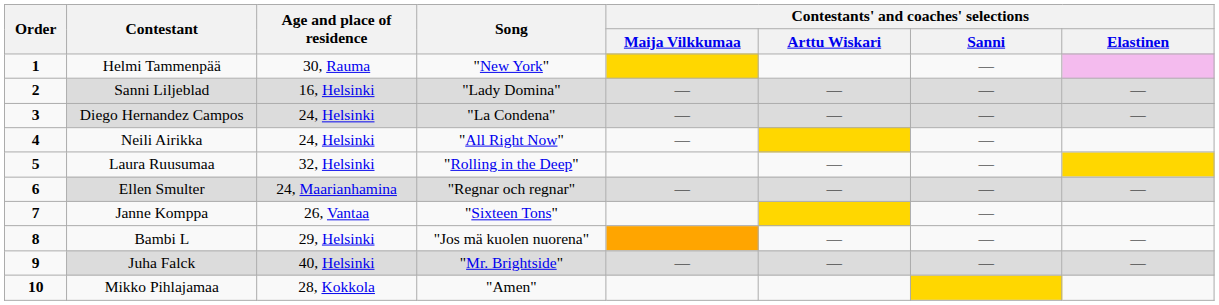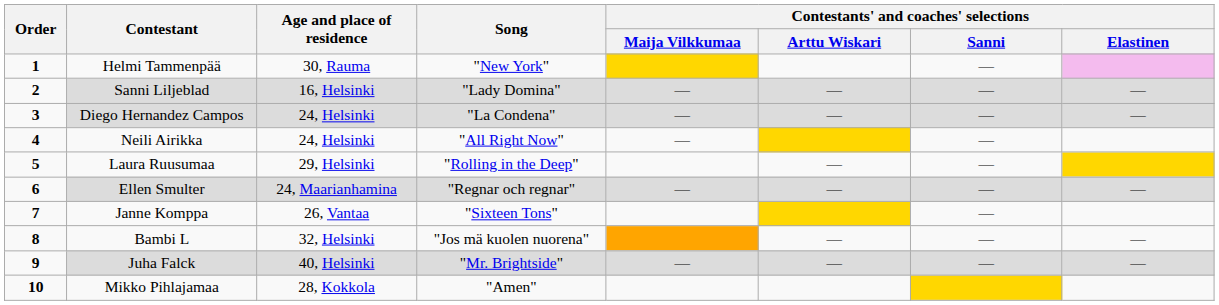 <table class="wikitable" style="text-align:center;">
 <tr>
 <th rowspan="2" scope="col" style="width:02%;">Order</th>
 <th rowspan="2" scope="col" style="width:10%;">Contestant</th>
 <th rowspan="2" scope="col" style="width:08%;">Age and place of residence</th>
 <th rowspan="2" scope="col" style="width:10%;">Song</th>
 <th colspan="4" scope="col" style="width:20%;">Contestants' and coaches' selections</th>
 </tr>
 <tr>
 <th style="width:08%;"><a href='#'>Maija Vilkkumaa</a></th>
 <th style="width:08%;"><a href='#'>Arttu Wiskari</a></th>
 <th style="width:08%;"><a href='#'>Sanni</a></th>
 <th style="width:08%;"><a href='#'>Elastinen</a></th>
 </tr>
 <tr>
 <td><strong>1</strong></td>
 <td>Helmi Tammenpää</td>
 <td>30, <a href='#'>Rauma</a></td>
 <td>"<a href='#'>New York</a>"</td>
 <td bgcolor="gold"><strong></strong></td>
 <td><strong></strong></td>
 <td>—</td>
 <td bgcolor="#f4bbee"><strong></strong></td>
 </tr>
 <tr>
 <td><strong>2</strong></td>
 <td style="background:#DCDCDC;">Sanni Liljeblad</td>
 <td style="background:#DCDCDC;">16, <a href='#'>Helsinki</a></td>
 <td style="background:#DCDCDC;">"Lady Domina"</td>
 <td style="background:#DCDCDC;">—</td>
 <td style="background:#DCDCDC;">—</td>
 <td style="background:#DCDCDC;">—</td>
 <td style="background:#DCDCDC;">—</td>
 </tr>
 <tr>
 <td><strong>3</strong></td>
 <td style="background:#DCDCDC;">Diego Hernandez Campos</td>
 <td style="background:#DCDCDC;">24, <a href='#'>Helsinki</a></td>
 <td style="background:#DCDCDC;">"La Condena"</td>
 <td style="background:#DCDCDC;">—</td>
 <td style="background:#DCDCDC;">—</td>
 <td style="background:#DCDCDC;">—</td>
 <td style="background:#DCDCDC;">—</td>
 </tr>
 <tr>
 <td><strong>4</strong></td>
 <td>Neili Airikka</td>
 <td>24, <a href='#'>Helsinki</a></td>
 <td>"<a href='#'>All Right Now</a>"</td>
 <td>—</td>
 <td bgcolor="gold"><strong></strong></td>
 <td>—</td>
 <td><strong></strong></td>
 </tr>
 <tr>
 <td><strong>5</strong></td>
 <td>Laura Ruusumaa</td>
-<td>32, <a href='#'>Helsinki</a></td>
+<td>29, <a href='#'>Helsinki</a></td>
 <td>"<a href='#'>Rolling in the Deep</a>"</td>
 <td><strong></strong></td>
 <td>—</td>
 <td>—</td>
 <td bgcolor="gold"><strong></strong></td>
 </tr>
 <tr>
 <td><strong>6</strong></td>
 <td style="background:#DCDCDC;">Ellen Smulter</td>
 <td style="background:#DCDCDC;">24, <a href='#'>Maarianhamina</a></td>
 <td style="background:#DCDCDC;">"Regnar och regnar"</td>
 <td style="background:#DCDCDC;">—</td>
 <td style="background:#DCDCDC;">—</td>
 <td style="background:#DCDCDC;">—</td>
 <td style="background:#DCDCDC;">—</td>
 </tr>
 <tr>
 <td><strong>7</strong></td>
 <td>Janne Komppa</td>
 <td>26, <a href='#'>Vantaa</a></td>
 <td>"<a href='#'>Sixteen Tons</a>"</td>
 <td><strong></strong></td>
 <td bgcolor="gold"><strong></strong></td>
 <td>—</td>
 <td><strong></strong></td>
 </tr>
 <tr>
 <td><strong>8</strong></td>
 <td>Bambi L</td>
-<td>29, <a href='#'>Helsinki</a></td>
+<td>32, <a href='#'>Helsinki</a></td>
 <td>"Jos mä kuolen nuorena"</td>
 <td bgcolor="orange"><strong></strong></td>
 <td>—</td>
 <td>—</td>
 <td>—</td>
 </tr>
 <tr>
 <td><strong>9</strong></td>
 <td style="background:#DCDCDC;">Juha Falck</td>
 <td style="background:#DCDCDC;">40, <a href='#'>Helsinki</a></td>
 <td style="background:#DCDCDC;">"<a href='#'>Mr. Brightside</a>"</td>
 <td style="background:#DCDCDC;">—</td>
 <td style="background:#DCDCDC;">—</td>
 <td style="background:#DCDCDC;">—</td>
 <td style="background:#DCDCDC;">—</td>
 </tr>
 <tr>
 <td><strong>10</strong></td>
 <td>Mikko Pihlajamaa</td>
 <td>28, <a href='#'>Kokkola</a></td>
 <td>"Amen"</td>
 <td><strong></strong></td>
 <td><strong></strong></td>
 <td bgcolor="gold"><strong></strong></td>
 <td><strong></strong></td>
 </tr>
 </table>
